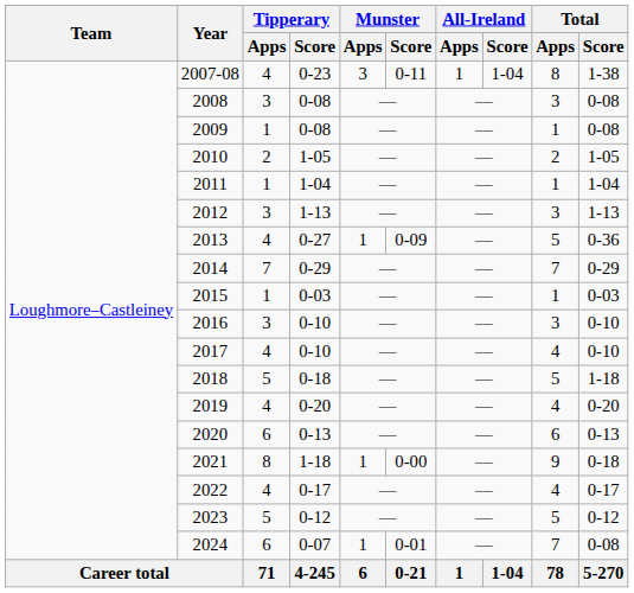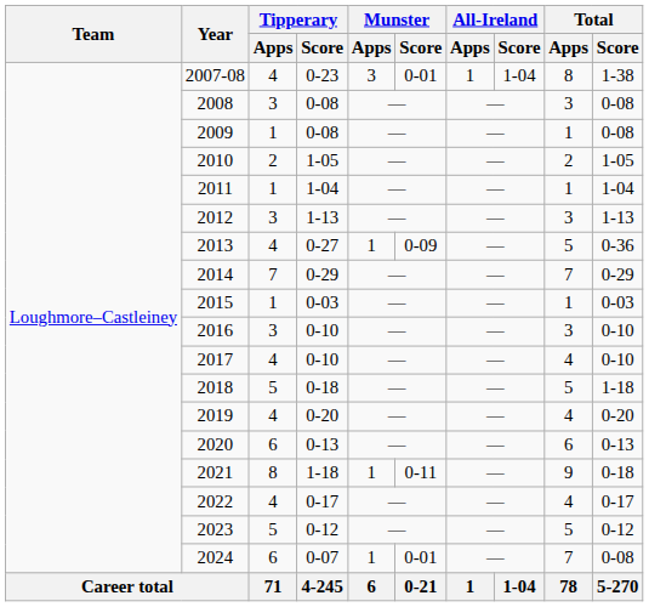 <table class="wikitable" style="text-align:center">
 <tr>
 <th rowspan="2">Team</th>
 <th rowspan="2">Year</th>
 <th colspan="2"><a href='#'>Tipperary</a></th>
 <th colspan="2"><a href='#'>Munster</a></th>
 <th colspan="2"><a href='#'>All-Ireland</a></th>
 <th colspan="2">Total</th>
 </tr>
 <tr>
 <th>Apps</th>
 <th>Score</th>
 <th>Apps</th>
 <th>Score</th>
 <th>Apps</th>
 <th>Score</th>
 <th>Apps</th>
 <th>Score</th>
 </tr>
 <tr>
 <td rowspan="18"><a href='#'>Loughmore–Castleiney</a></td>
 <td>2007-08</td>
 <td>4</td>
 <td>0-23</td>
 <td>3</td>
-<td>0-11</td>
+<td>0-01</td>
 <td>1</td>
 <td>1-04</td>
 <td>8</td>
 <td>1-38</td>
 </tr>
 <tr>
 <td>2008</td>
 <td>3</td>
 <td>0-08</td>
 <td colspan=2>—</td>
 <td colspan=2>—</td>
 <td>3</td>
 <td>0-08</td>
 </tr>
 <tr>
 <td>2009</td>
 <td>1</td>
 <td>0-08</td>
 <td colspan=2>—</td>
 <td colspan=2>—</td>
 <td>1</td>
 <td>0-08</td>
 </tr>
 <tr>
 <td>2010</td>
 <td>2</td>
 <td>1-05</td>
 <td colspan=2>—</td>
 <td colspan=2>—</td>
 <td>2</td>
 <td>1-05</td>
 </tr>
 <tr>
 <td>2011</td>
 <td>1</td>
 <td>1-04</td>
 <td colspan=2>—</td>
 <td colspan=2>—</td>
 <td>1</td>
 <td>1-04</td>
 </tr>
 <tr>
 <td>2012</td>
 <td>3</td>
 <td>1-13</td>
 <td colspan=2>—</td>
 <td colspan=2>—</td>
 <td>3</td>
 <td>1-13</td>
 </tr>
 <tr>
 <td>2013</td>
 <td>4</td>
 <td>0-27</td>
 <td>1</td>
 <td>0-09</td>
 <td colspan=2>—</td>
 <td>5</td>
 <td>0-36</td>
 </tr>
 <tr>
 <td>2014</td>
 <td>7</td>
 <td>0-29</td>
 <td colspan=2>—</td>
 <td colspan=2>—</td>
 <td>7</td>
 <td>0-29</td>
 </tr>
 <tr>
 <td>2015</td>
 <td>1</td>
 <td>0-03</td>
 <td colspan=2>—</td>
 <td colspan=2>—</td>
 <td>1</td>
 <td>0-03</td>
 </tr>
 <tr>
 <td>2016</td>
 <td>3</td>
 <td>0-10</td>
 <td colspan=2>—</td>
 <td colspan=2>—</td>
 <td>3</td>
 <td>0-10</td>
 </tr>
 <tr>
 <td>2017</td>
 <td>4</td>
 <td>0-10</td>
 <td colspan=2>—</td>
 <td colspan=2>—</td>
 <td>4</td>
 <td>0-10</td>
 </tr>
 <tr>
 <td>2018</td>
 <td>5</td>
 <td>0-18</td>
 <td colspan=2>—</td>
 <td colspan=2>—</td>
 <td>5</td>
 <td>1-18</td>
 </tr>
 <tr>
 <td>2019</td>
 <td>4</td>
 <td>0-20</td>
 <td colspan=2>—</td>
 <td colspan=2>—</td>
 <td>4</td>
 <td>0-20</td>
 </tr>
 <tr>
 <td>2020</td>
 <td>6</td>
 <td>0-13</td>
 <td colspan=2>—</td>
 <td colspan=2>—</td>
 <td>6</td>
 <td>0-13</td>
 </tr>
 <tr>
 <td>2021</td>
 <td>8</td>
 <td>1-18</td>
 <td>1</td>
-<td>0-00</td>
+<td>0-11</td>
 <td colspan=2>—</td>
 <td>9</td>
 <td>0-18</td>
 </tr>
 <tr>
 <td>2022</td>
 <td>4</td>
 <td>0-17</td>
 <td colspan=2>—</td>
 <td colspan=2>—</td>
 <td>4</td>
 <td>0-17</td>
 </tr>
 <tr>
 <td>2023</td>
 <td>5</td>
 <td>0-12</td>
 <td colspan=2>—</td>
 <td colspan=2>—</td>
 <td>5</td>
 <td>0-12</td>
 </tr>
 <tr>
 <td>2024</td>
 <td>6</td>
 <td>0-07</td>
 <td>1</td>
 <td>0-01</td>
 <td colspan=2>—</td>
 <td>7</td>
 <td>0-08</td>
 </tr>
 <tr>
 <th colspan="2">Career total</th>
 <th>71</th>
 <th>4-245</th>
 <th>6</th>
 <th>0-21</th>
 <th>1</th>
 <th>1-04</th>
 <th>78</th>
 <th>5-270</th>
 </tr>
 </table>
